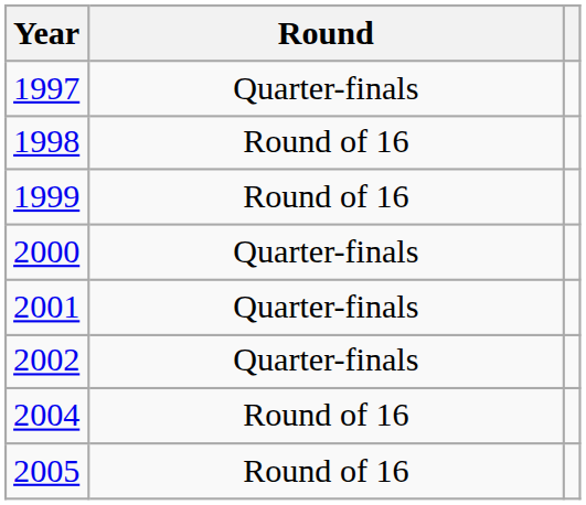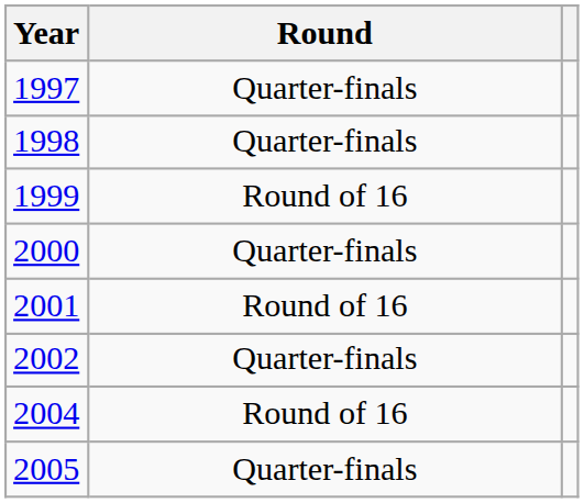 <table class="wikitable" style="text-align: center; font-size:90%">
 <tr>
 <th>Year</th>
 <th style="width:200px">Round</th>
 <th></th>
 </tr>
 <tr>
 <td><a href='#'>1997</a></td>
 <td>Quarter-finals</td>
 <td></td>
 </tr>
 <tr>
 <td><a href='#'>1998</a></td>
-<td>Round of 16</td>
+<td>Quarter-finals</td>
 <td></td>
 </tr>
 <tr>
 <td><a href='#'>1999</a></td>
 <td>Round of 16</td>
 <td></td>
 </tr>
 <tr>
 <td><a href='#'>2000</a></td>
 <td>Quarter-finals</td>
 <td></td>
 </tr>
 <tr>
 <td><a href='#'>2001</a></td>
-<td>Quarter-finals</td>
+<td>Round of 16</td>
 <td></td>
 </tr>
 <tr>
 <td><a href='#'>2002</a></td>
 <td>Quarter-finals</td>
 <td></td>
 </tr>
 <tr>
 <td><a href='#'>2004</a></td>
 <td>Round of 16</td>
 <td></td>
 </tr>
 <tr>
 <td><a href='#'>2005</a></td>
-<td>Round of 16</td>
+<td>Quarter-finals</td>
 <td></td>
 </tr>
 </table>
